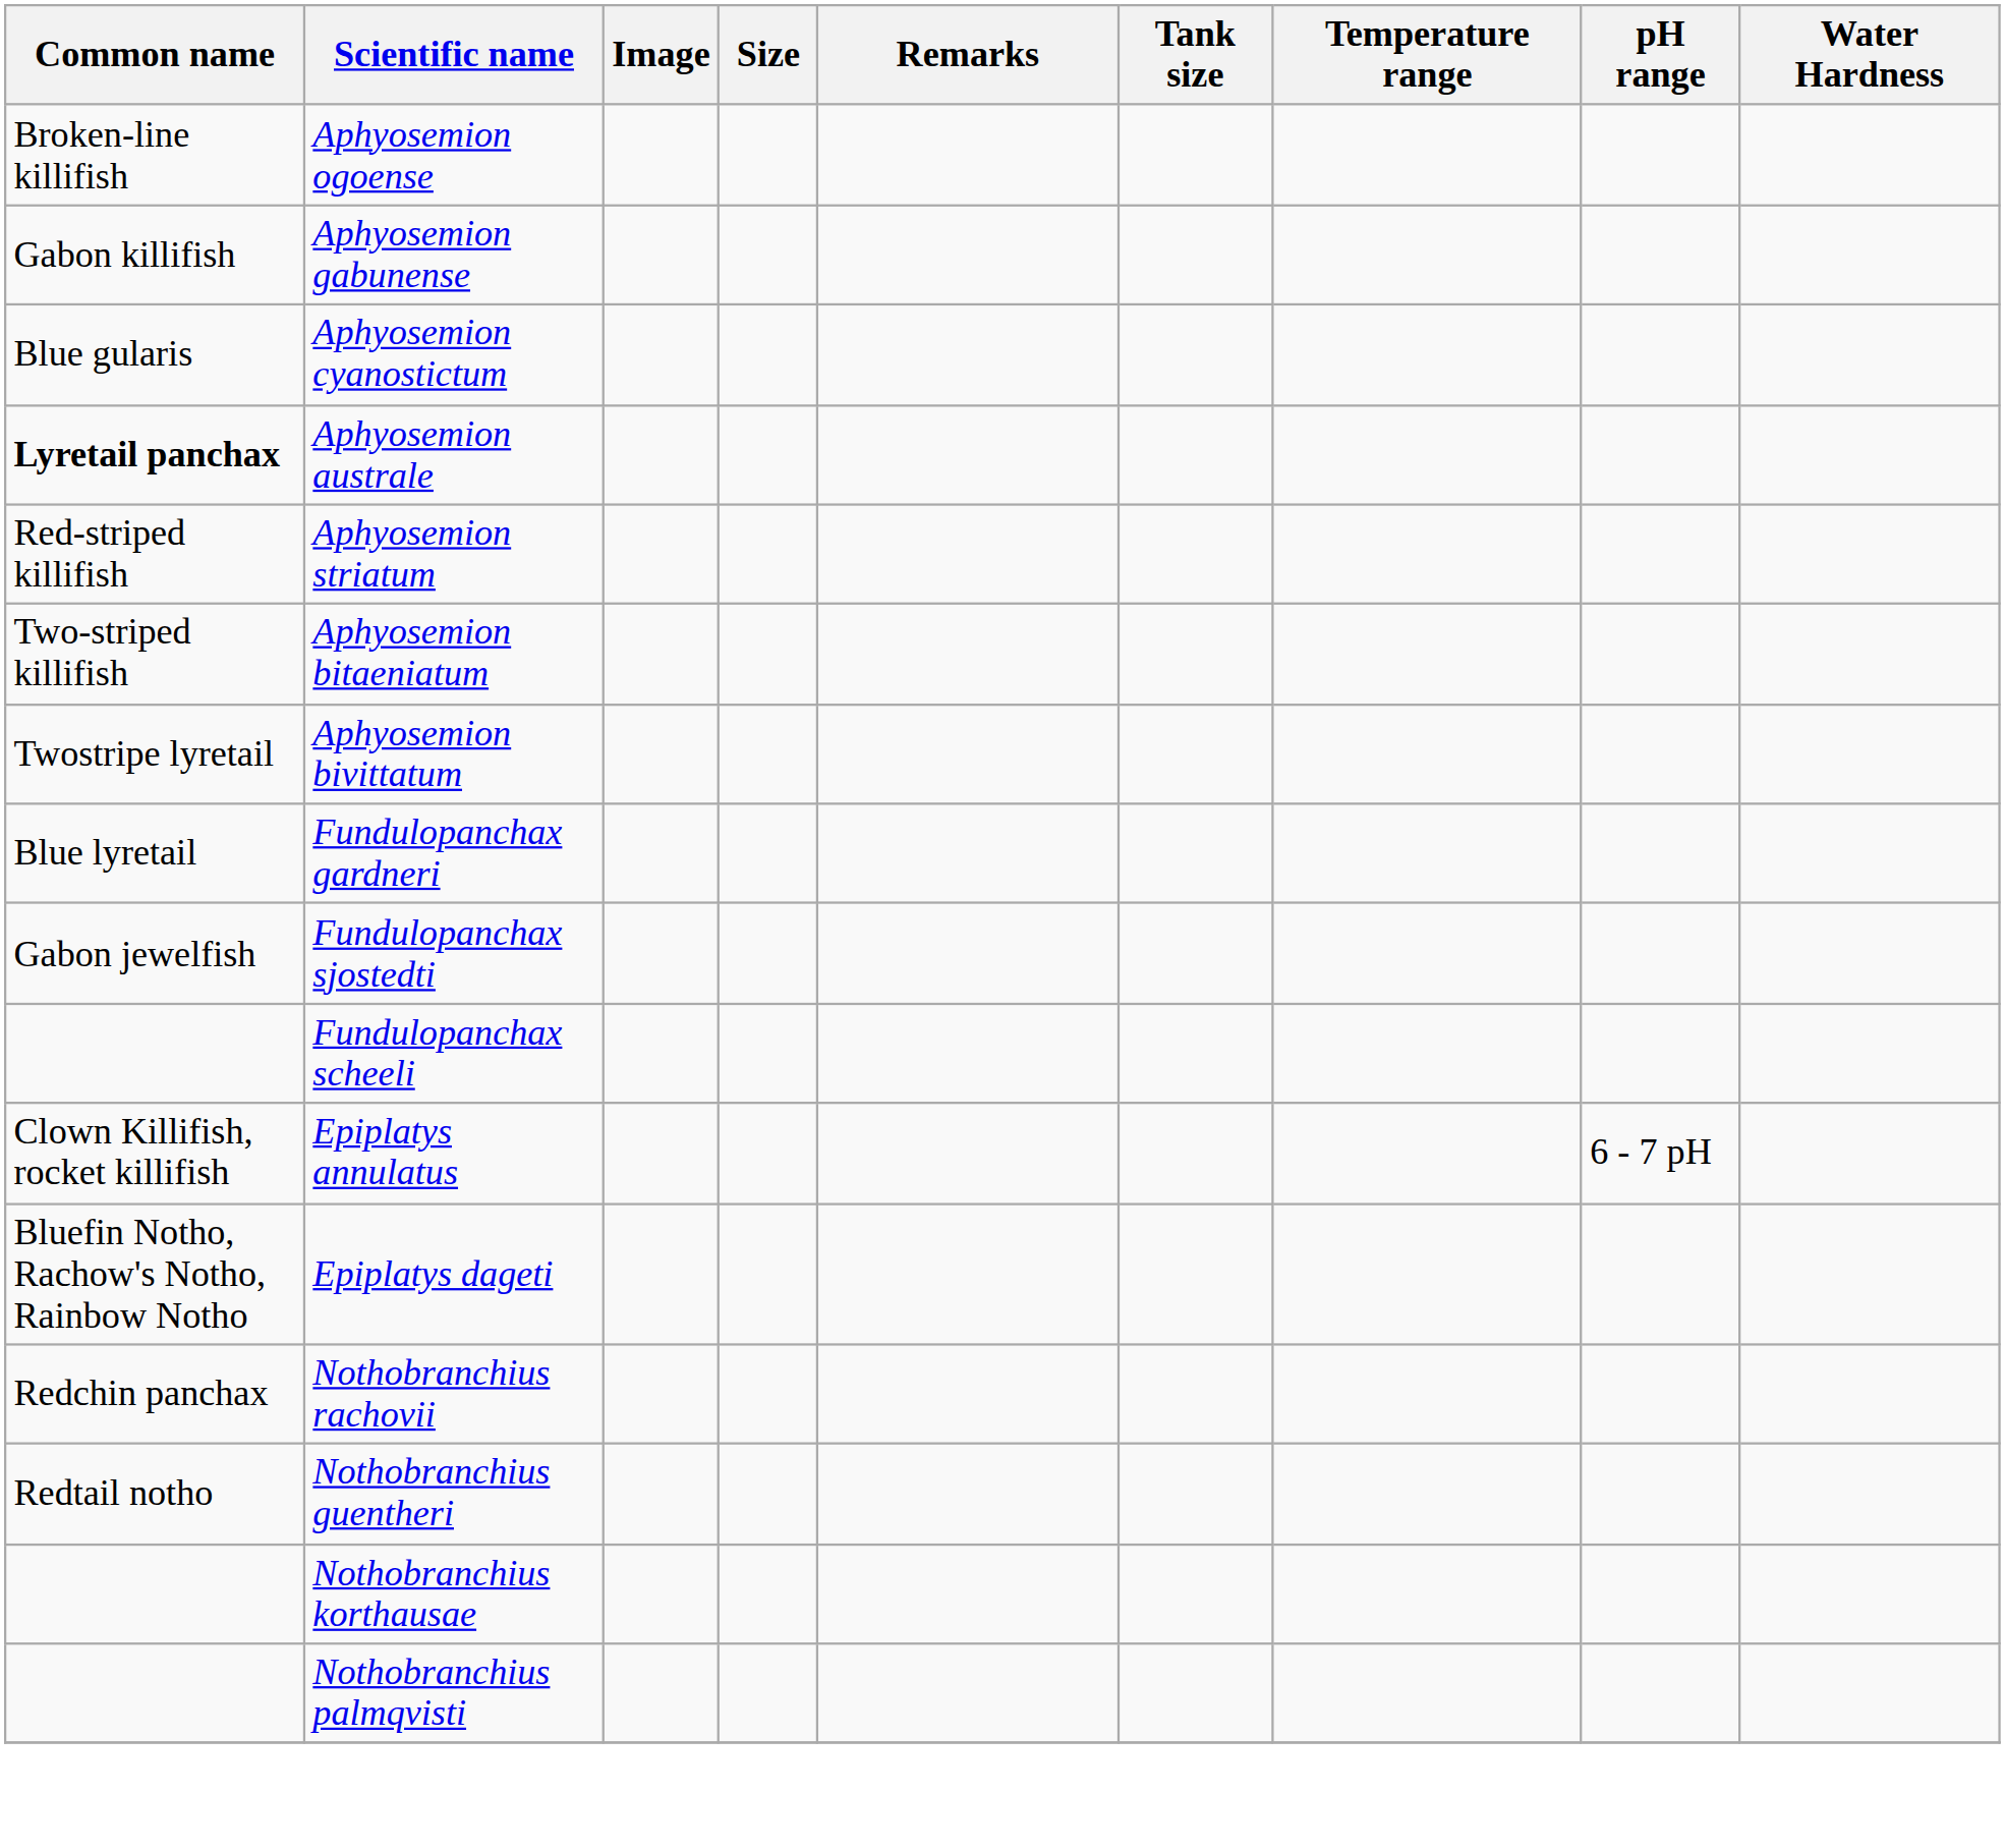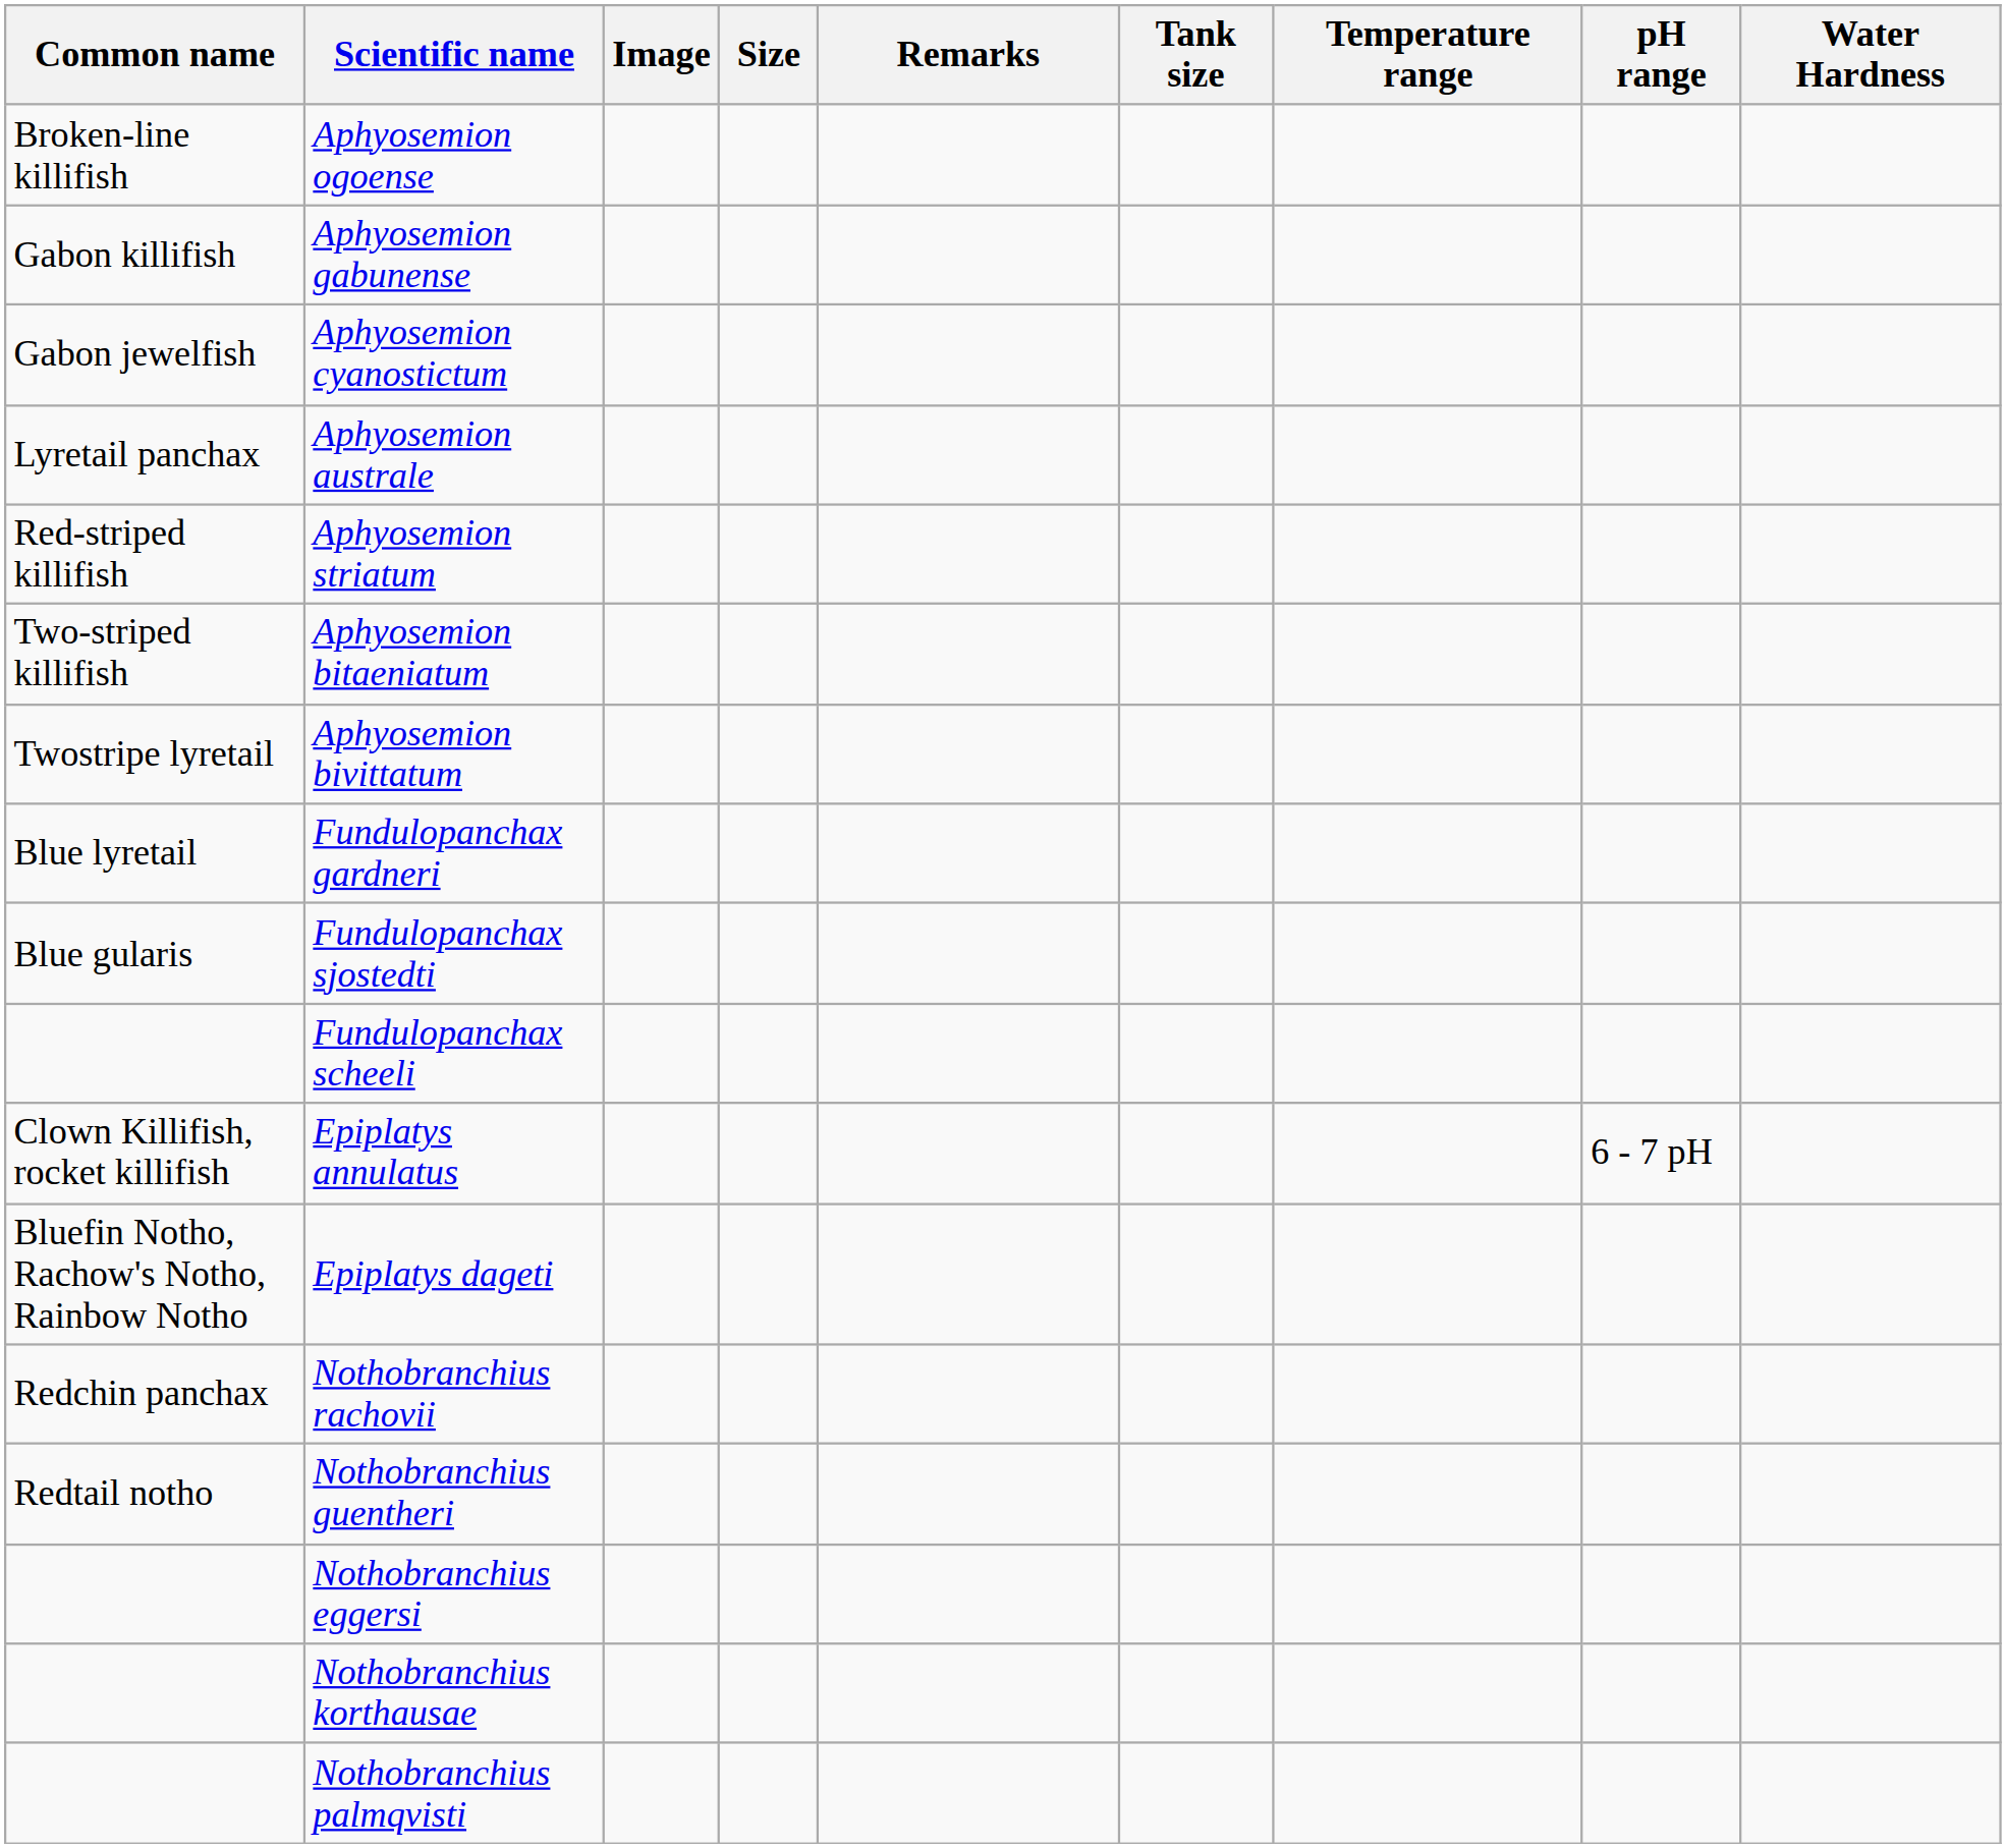 <table class="wikitable sortable">
 <tr>
 <th width="15%">Common name</th>
 <th width="15%"><a href='#'>Scientific name</a></th>
 <th width="1%">Image</th>
 <th width="5%">Size</th>
 <th width="15%">Remarks</th>
 <th>Tank size</th>
 <th class="unsortable">Temperature range</th>
 <th class="unsortable">pH range</th>
 <th>Water Hardness</th>
 </tr>
 <tr>
 <td>Broken-line killifish</td>
 <td><em><a href='#'>Aphyosemion ogoense</a></em></td>
 <td align="center"></td>
 <td align="center"></td>
 <td></td>
 <td></td>
 <td></td>
 <td></td>
 <td></td>
 </tr>
 <tr>
 <td>Gabon killifish</td>
 <td><em><a href='#'>Aphyosemion gabunense</a></em></td>
 <td align="center"></td>
 <td align="center"></td>
 <td></td>
 <td></td>
 <td></td>
 <td></td>
 <td></td>
 </tr>
 <tr>
-<td>Blue gularis</td>
+<td>Gabon jewelfish</td>
 <td><em><a href='#'>Aphyosemion cyanostictum</a></em></td>
 <td align="center"></td>
 <td align="center"></td>
 <td></td>
 <td></td>
 <td></td>
 <td></td>
 <td></td>
 </tr>
 <tr>
-<td><strong>Lyretail panchax</strong></td>
+<td>Lyretail panchax</td>
 <td><em><a href='#'>Aphyosemion australe</a></em></td>
 <td align="center"></td>
 <td align="center"></td>
 <td></td>
 <td></td>
 <td></td>
 <td></td>
 <td></td>
 </tr>
 <tr>
 <td>Red-striped killifish</td>
 <td><em><a href='#'>Aphyosemion striatum</a></em></td>
 <td align="center"></td>
 <td align="center"></td>
 <td></td>
 <td></td>
 <td></td>
 <td></td>
 <td></td>
 </tr>
 <tr>
 <td>Two-striped killifish</td>
 <td><em><a href='#'>Aphyosemion bitaeniatum</a></em></td>
 <td align="center"></td>
 <td align="center"></td>
 <td></td>
 <td></td>
 <td></td>
 <td></td>
 <td></td>
 </tr>
 <tr>
 <td>Twostripe lyretail</td>
 <td><em><a href='#'>Aphyosemion bivittatum</a></em></td>
 <td align="center"></td>
 <td align="center"></td>
 <td></td>
 <td></td>
 <td></td>
 <td></td>
 <td></td>
 </tr>
 <tr>
 <td>Blue lyretail</td>
 <td><em><a href='#'>Fundulopanchax gardneri</a></em></td>
 <td align="center"></td>
 <td align="center"></td>
 <td></td>
 <td></td>
 <td></td>
 <td></td>
 <td></td>
 </tr>
 <tr>
-<td>Gabon jewelfish</td>
+<td>Blue gularis</td>
 <td><em><a href='#'>Fundulopanchax sjostedti</a></em></td>
 <td align="center"></td>
 <td align="center"></td>
 <td></td>
 <td></td>
 <td></td>
 <td></td>
 <td></td>
 </tr>
 <tr>
 <td></td>
 <td><em><a href='#'>Fundulopanchax scheeli</a></em></td>
 <td align="center"></td>
 <td align="center"></td>
 <td></td>
 <td></td>
 <td></td>
 <td></td>
 <td></td>
 </tr>
 <tr>
 <td>Clown Killifish, rocket killifish</td>
 <td><em><a href='#'>Epiplatys annulatus</a></em></td>
 <td align="center"></td>
 <td align="center"></td>
 <td></td>
 <td></td>
 <td></td>
 <td>6 - 7 pH</td>
 <td></td>
 </tr>
 <tr>
 <td>Bluefin Notho, Rachow's Notho, Rainbow Notho</td>
 <td><em><a href='#'>Epiplatys dageti</a></em></td>
 <td align="center"></td>
 <td align="center"></td>
 <td></td>
 <td></td>
 <td></td>
 <td></td>
 <td></td>
 </tr>
 <tr>
 <td>Redchin panchax</td>
 <td><em><a href='#'>Nothobranchius rachovii</a></em></td>
 <td align="center"></td>
 <td align="center"></td>
 <td></td>
 <td></td>
 <td></td>
 <td></td>
 <td></td>
 </tr>
 <tr>
 <td>Redtail notho</td>
 <td><em><a href='#'>Nothobranchius guentheri</a></em></td>
 <td align="center"></td>
 <td align="center"></td>
 <td></td>
 <td></td>
 <td></td>
 <td></td>
 <td></td>
 </tr>
 <tr>
 <td></td>
+<td><em><a href='#'>Nothobranchius eggersi</a></em></td>
+<td align="center"></td>
+<td align="center"></td>
+<td></td>
+<td></td>
+<td></td>
+<td></td>
+<td></td>
+</tr>
+<tr>
+<td></td>
 <td><em><a href='#'>Nothobranchius korthausae</a></em></td>
 <td align="center"></td>
 <td align="center"></td>
 <td></td>
 <td></td>
 <td></td>
 <td></td>
 <td></td>
 </tr>
 <tr>
 <td></td>
 <td><em><a href='#'>Nothobranchius palmqvisti</a></em></td>
 <td align="center"></td>
 <td align="center"></td>
 <td></td>
 <td></td>
 <td></td>
 <td></td>
 <td></td>
 </tr>
 <tr>
 </tr>
 </table>
